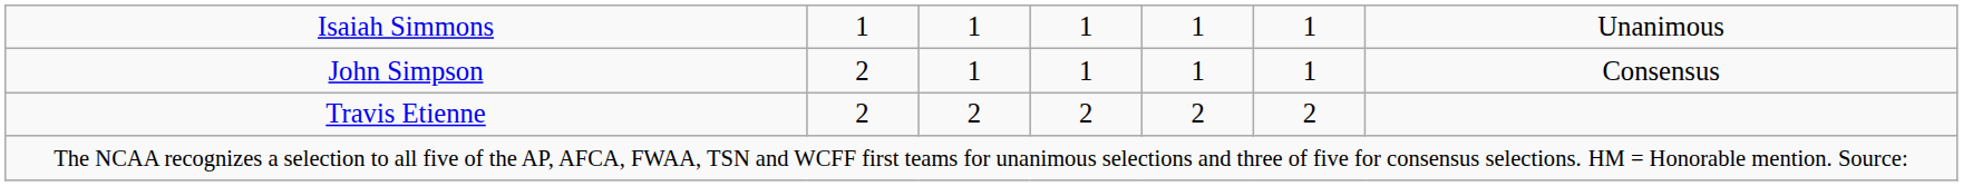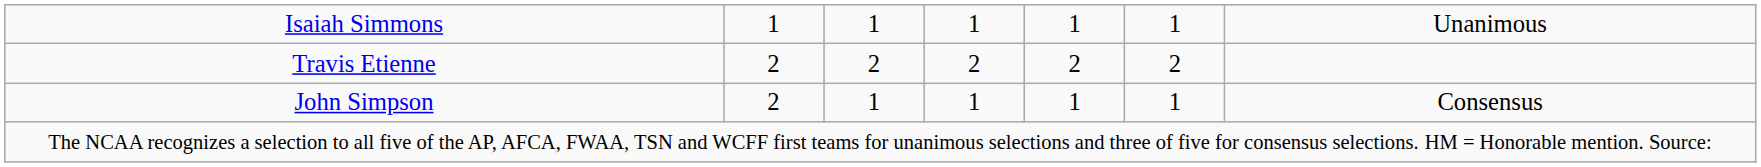 <table class="wikitable" style="width: 90%;text-align: center;">
 <tr align="center">
 <td><a href='#'>Isaiah Simmons</a></td>
 <td>1</td>
 <td>1</td>
 <td>1</td>
 <td>1</td>
 <td>1</td>
 <td>Unanimous</td>
 </tr>
 <tr align="center">
+<td><a href='#'>Travis Etienne</a></td>
+<td>2</td>
+<td>2</td>
+<td>2</td>
+<td>2</td>
+<td>2</td>
+<td></td>
+</tr>
+<tr align="center">
 <td><a href='#'>John Simpson</a></td>
 <td>2</td>
 <td>1</td>
 <td>1</td>
 <td>1</td>
 <td>1</td>
 <td>Consensus</td>
 </tr>
 <tr align="center">
-<td><a href='#'>Travis Etienne</a></td>
-<td>2</td>
-<td>2</td>
-<td>2</td>
-<td>2</td>
-<td>2</td>
-<td></td>
-</tr>
-<tr align="center">
 <td colspan=7><small>The NCAA recognizes a selection to all five of the AP, AFCA, FWAA, TSN and WCFF first teams for unanimous selections and three of five for consensus selections.</small> <small>HM = Honorable mention. Source: </small></td>
 </tr>
 </table>
